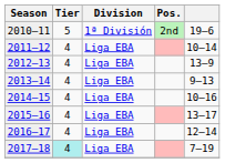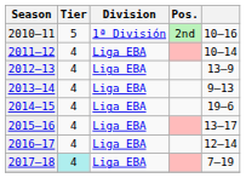 <table class="wikitable" style="font-size:85%; text-align:center">
 <tr>
 <th>Season</th>
 <th>Tier</th>
 <th>Division</th>
 <th>Pos.</th>
 <th></th>
 </tr>
 <tr>
 <td bgcolor=#efefef>2010–11</td>
 <td>5</td>
 <td align=left><a href='#'>1ª División</a></td>
 <td bgcolor=#BBF3BB>2nd</td>
-<td>19–6</td>
+<td>10–16</td>
 </tr>
 <tr>
 <td bgcolor=#efefef><a href='#'>2011–12</a></td>
 <td>4</td>
 <td align=left><a href='#'>Liga EBA</a></td>
 <td bgcolor=#FFBBBB></td>
 <td>10–14</td>
 </tr>
 <tr>
 <td bgcolor=#efefef><a href='#'>2012–13</a></td>
 <td>4</td>
 <td align=left><a href='#'>Liga EBA</a></td>
 <td></td>
 <td>13–9</td>
 </tr>
 <tr>
 <td bgcolor=#efefef><a href='#'>2013–14</a></td>
 <td>4</td>
 <td align=left><a href='#'>Liga EBA</a></td>
 <td></td>
 <td>9–13</td>
 </tr>
 <tr>
 <td bgcolor=#efefef><a href='#'>2014–15</a></td>
 <td>4</td>
 <td align=left><a href='#'>Liga EBA</a></td>
 <td></td>
-<td>10–16</td>
+<td>19–6</td>
 </tr>
 <tr>
 <td bgcolor=#efefef><a href='#'>2015–16</a></td>
 <td>4</td>
 <td align=left><a href='#'>Liga EBA</a></td>
 <td bgcolor=#FFBBBB></td>
 <td>13–17</td>
 </tr>
 <tr>
 <td bgcolor=#efefef><a href='#'>2016–17</a></td>
 <td>4</td>
 <td align=left><a href='#'>Liga EBA</a></td>
 <td></td>
 <td>12–14</td>
 </tr>
 <tr>
 <td bgcolor=#efefef><a href='#'>2017–18</a></td>
 <td style="background: paleturquoise;">4</td>
 <td align=left><a href='#'>Liga EBA</a></td>
 <td bgcolor=#FFBBBB></td>
 <td>7–19</td>
 </tr>
 <tr>
 </tr>
 </table>
